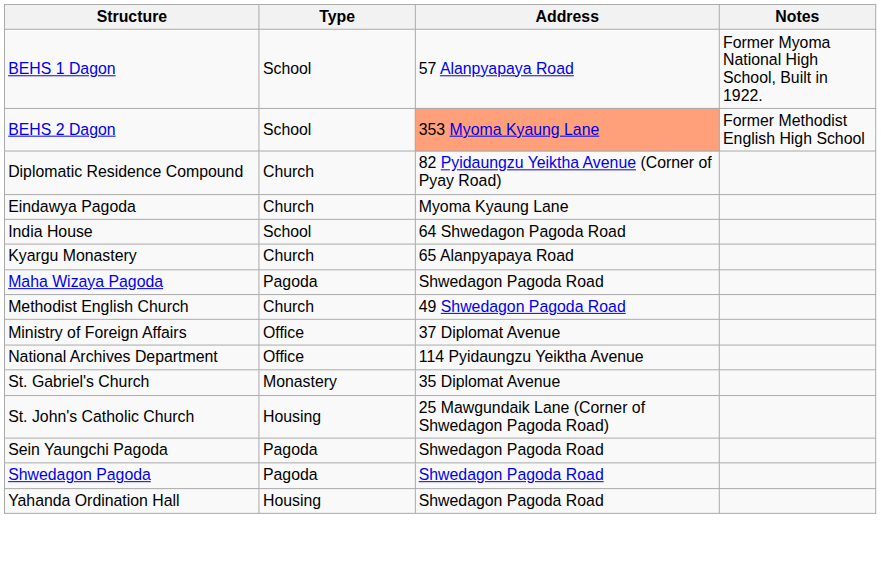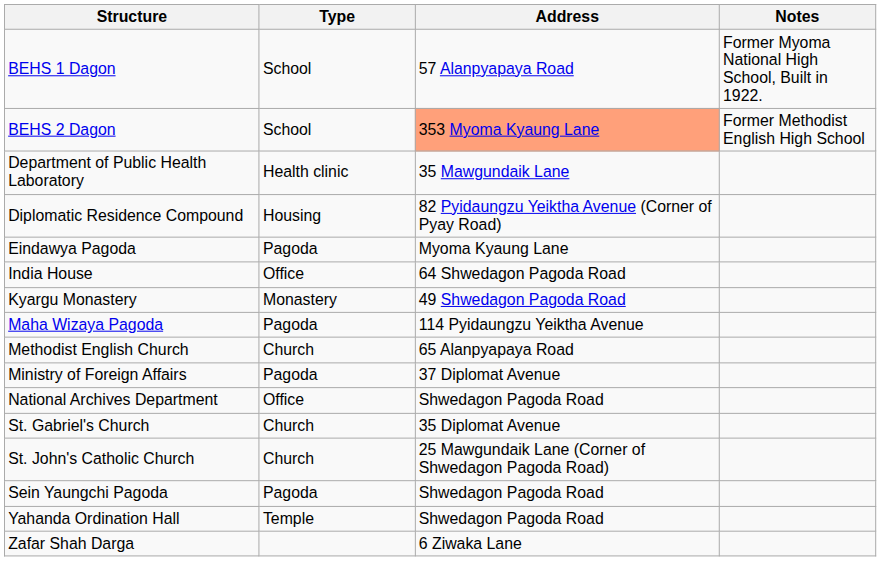 <table class="wikitable" border="1">
 <tr>
 <th width="250">Structure</th>
 <th width="150">Type</th>
 <th width="300">Address</th>
 <th width="150">Notes</th>
 </tr>
 <tr>
 <td><a href='#'>BEHS 1 Dagon</a></td>
 <td>School</td>
 <td>57 <a href='#'>Alanpyapaya Road</a></td>
 <td>Former Myoma National High School, Built in 1922.</td>
 </tr>
 <tr>
 <td><a href='#'>BEHS 2 Dagon</a></td>
 <td>School</td>
 <td style="background: lightsalmon;">353 <a href='#'>Myoma Kyaung Lane</a></td>
 <td>Former Methodist English High School</td>
 </tr>
 <tr>
+<td>Department of Public Health Laboratory</td>
+<td>Health clinic</td>
+<td>35 <a href='#'>Mawgundaik Lane</a></td>
+<td></td>
+</tr>
+<tr>
 <td>Diplomatic Residence Compound</td>
-<td>Church</td>
+<td>Housing</td>
 <td>82 <a href='#'>Pyidaungzu Yeiktha Avenue</a> (Corner of Pyay Road)</td>
 <td></td>
 </tr>
 <tr>
 <td>Eindawya Pagoda</td>
-<td>Church</td>
+<td>Pagoda</td>
 <td>Myoma Kyaung Lane</td>
 <td></td>
 </tr>
 <tr>
 <td>India House</td>
-<td>School</td>
+<td>Office</td>
 <td>64 Shwedagon Pagoda Road</td>
 <td></td>
 </tr>
 <tr>
 <td>Kyargu Monastery</td>
+<td>Monastery</td>
+<td>49 <a href='#'>Shwedagon Pagoda Road</a></td>
+<td></td>
+</tr>
+<tr>
+<td><a href='#'>Maha Wizaya Pagoda</a></td>
+<td>Pagoda</td>
+<td>114 Pyidaungzu Yeiktha Avenue</td>
+<td></td>
+</tr>
+<tr>
+<td>Methodist English Church</td>
 <td>Church</td>
 <td>65 Alanpyapaya Road</td>
 <td></td>
 </tr>
 <tr>
-<td><a href='#'>Maha Wizaya Pagoda</a></td>
+<td>Ministry of Foreign Affairs</td>
 <td>Pagoda</td>
-<td>Shwedagon Pagoda Road</td>
-<td></td>
-</tr>
-<tr>
-<td>Methodist English Church</td>
-<td>Church</td>
-<td>49 <a href='#'>Shwedagon Pagoda Road</a></td>
-<td></td>
-</tr>
-<tr>
-<td>Ministry of Foreign Affairs</td>
-<td>Office</td>
 <td>37 Diplomat Avenue</td>
 <td></td>
 </tr>
 <tr>
 <td>National Archives Department</td>
 <td>Office</td>
-<td>114 Pyidaungzu Yeiktha Avenue</td>
+<td>Shwedagon Pagoda Road</td>
 <td></td>
 </tr>
 <tr>
 <td>St. Gabriel's Church</td>
-<td>Monastery</td>
+<td>Church</td>
 <td>35 Diplomat Avenue</td>
 <td></td>
 </tr>
 <tr>
 <td>St. John's Catholic Church</td>
-<td>Housing</td>
+<td>Church</td>
 <td>25 Mawgundaik Lane (Corner of Shwedagon Pagoda Road)</td>
 <td></td>
 </tr>
 <tr>
 <td>Sein Yaungchi Pagoda</td>
 <td>Pagoda</td>
 <td>Shwedagon Pagoda Road</td>
 <td></td>
 </tr>
 <tr>
-<td><a href='#'>Shwedagon Pagoda</a></td>
-<td>Pagoda</td>
-<td><a href='#'>Shwedagon Pagoda Road</a></td>
+<td>Yahanda Ordination Hall</td>
+<td>Temple</td>
+<td>Shwedagon Pagoda Road</td>
 <td></td>
 </tr>
 <tr>
-<td>Yahanda Ordination Hall</td>
-<td>Housing</td>
-<td>Shwedagon Pagoda Road</td>
+<td>Zafar Shah Darga</td>
+<td></td>
+<td>6 Ziwaka Lane</td>
 <td></td>
 </tr>
 </table>
